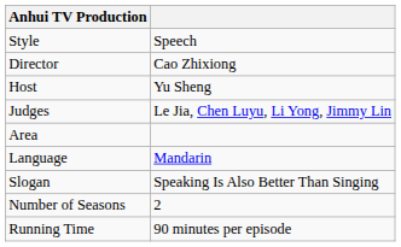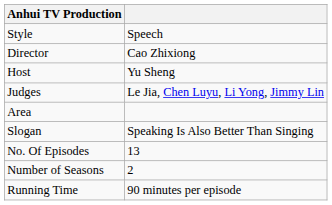 <table class="wikitable">
 <tr>
 <th>Anhui TV Production</th>
 <th></th>
 </tr>
 <tr>
 <td>Style</td>
 <td>Speech</td>
 </tr>
 <tr>
 <td>Director</td>
 <td>Cao Zhixiong</td>
 </tr>
 <tr>
 <td>Host</td>
 <td>Yu Sheng</td>
 </tr>
 <tr>
 <td>Judges</td>
 <td>Le Jia, <a href='#'>Chen Luyu</a>, <a href='#'>Li Yong</a>, <a href='#'>Jimmy Lin</a></td>
 </tr>
 <tr>
 <td>Area</td>
 <td></td>
 </tr>
 <tr>
-<td>Language</td>
-<td><a href='#'>Mandarin</a></td>
+<td>Slogan</td>
+<td>Speaking Is Also Better Than Singing</td>
 </tr>
 <tr>
-<td>Slogan</td>
-<td>Speaking Is Also Better Than Singing</td>
+<td>No. Of Episodes</td>
+<td>13</td>
 </tr>
 <tr>
 <td>Number of Seasons</td>
 <td>2</td>
 </tr>
 <tr>
 <td>Running Time</td>
 <td>90 minutes per episode</td>
 </tr>
 </table>
